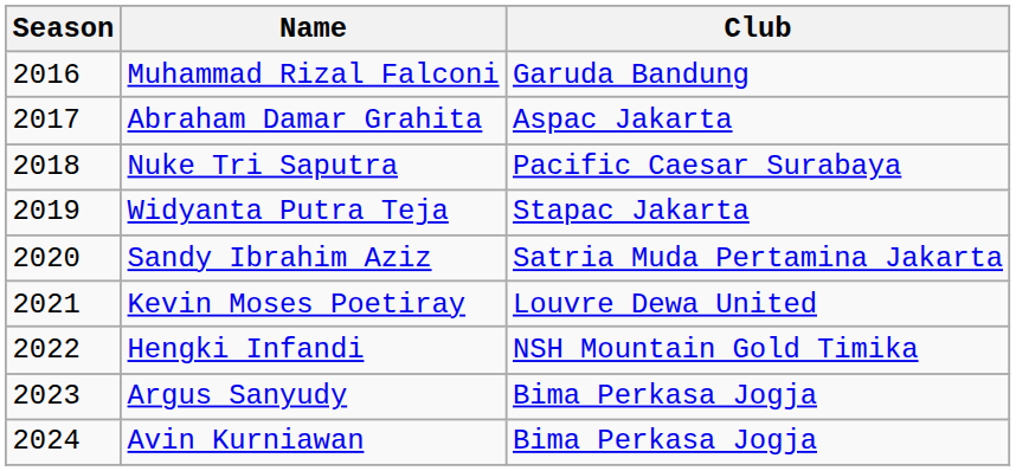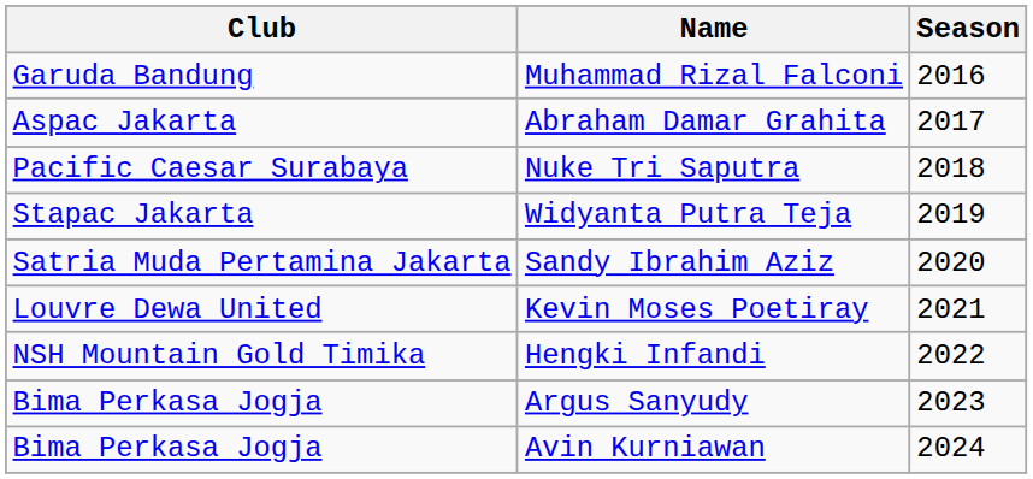 <table class="wikitable">
 <tr>
+<th>Club</th>
+<th>Name</th>
 <th>Season</th>
-<th>Name</th>
-<th>Club</th>
 </tr>
 <tr>
+<td><a href='#'>Garuda Bandung</a></td>
+<td> <a href='#'>Muhammad Rizal Falconi</a></td>
 <td>2016</td>
-<td> <a href='#'>Muhammad Rizal Falconi</a></td>
-<td><a href='#'>Garuda Bandung</a></td>
 </tr>
 <tr>
+<td><a href='#'>Aspac Jakarta</a></td>
+<td> <a href='#'>Abraham Damar Grahita</a></td>
 <td>2017</td>
-<td> <a href='#'>Abraham Damar Grahita</a></td>
-<td><a href='#'>Aspac Jakarta</a></td>
 </tr>
 <tr>
+<td><a href='#'>Pacific Caesar Surabaya</a></td>
+<td> <a href='#'>Nuke Tri Saputra</a></td>
 <td>2018</td>
-<td> <a href='#'>Nuke Tri Saputra</a></td>
-<td><a href='#'>Pacific Caesar Surabaya</a></td>
 </tr>
 <tr>
+<td><a href='#'>Stapac Jakarta</a></td>
+<td> <a href='#'>Widyanta Putra Teja</a></td>
 <td>2019</td>
-<td> <a href='#'>Widyanta Putra Teja</a></td>
-<td><a href='#'>Stapac Jakarta</a></td>
 </tr>
 <tr>
+<td><a href='#'>Satria Muda Pertamina Jakarta</a></td>
+<td> <a href='#'>Sandy Ibrahim Aziz</a></td>
 <td>2020</td>
-<td> <a href='#'>Sandy Ibrahim Aziz</a></td>
-<td><a href='#'>Satria Muda Pertamina Jakarta</a></td>
 </tr>
 <tr>
+<td><a href='#'>Louvre Dewa United</a></td>
+<td> <a href='#'>Kevin Moses Poetiray</a></td>
 <td>2021</td>
-<td> <a href='#'>Kevin Moses Poetiray</a></td>
-<td><a href='#'>Louvre Dewa United</a></td>
 </tr>
 <tr>
+<td><a href='#'>NSH Mountain Gold Timika</a></td>
+<td> <a href='#'>Hengki Infandi</a></td>
 <td>2022</td>
-<td> <a href='#'>Hengki Infandi</a></td>
-<td><a href='#'>NSH Mountain Gold Timika</a></td>
 </tr>
 <tr>
+<td><a href='#'>Bima Perkasa Jogja</a></td>
+<td> <a href='#'>Argus Sanyudy</a></td>
 <td>2023</td>
-<td> <a href='#'>Argus Sanyudy</a></td>
-<td><a href='#'>Bima Perkasa Jogja</a></td>
 </tr>
 <tr>
+<td><a href='#'>Bima Perkasa Jogja</a></td>
+<td> <a href='#'>Avin Kurniawan</a></td>
 <td>2024</td>
-<td> <a href='#'>Avin Kurniawan</a></td>
-<td><a href='#'>Bima Perkasa Jogja</a></td>
 </tr>
 </table>
